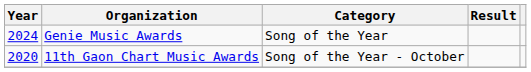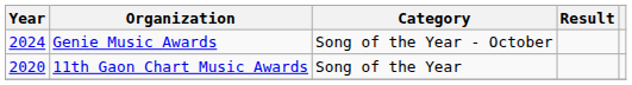 <table class="wikitable plainrowheaders sortable">
 <tr>
 <th>Year</th>
 <th>Organization</th>
 <th>Category</th>
 <th>Result</th>
 <th class="unsortable"></th>
 </tr>
 <tr>
 <td style="text-align:center"><a href='#'>2024</a></td>
 <td><a href='#'>Genie Music Awards</a></td>
-<td>Song of the Year</td>
+<td>Song of the Year - October</td>
 <td></td>
 <td style="text-align:center"></td>
 </tr>
 <tr>
 <td style="text-align:center"><a href='#'>2020</a></td>
 <td><a href='#'>11th Gaon Chart Music Awards</a></td>
-<td>Song of the Year - October</td>
+<td>Song of the Year</td>
 <td></td>
 <td style="text-align:center"></td>
 </tr>
 <tr>
 </tr>
 </table>
